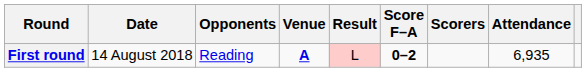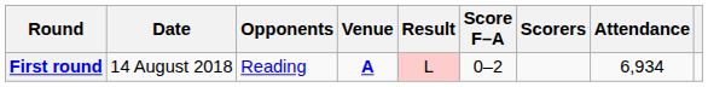 <table class="wikitable plainrowheaders" style=text-align:center>
 <tr>
 <th scope=col>Round</th>
 <th scope=col>Date</th>
 <th scope=col>Opponents</th>
 <th scope=col>Venue</th>
 <th scope=col>Result</th>
 <th scope=col>Score<br>F–A</th>
 <th scope=col>Scorers</th>
 <th scope=col>Attendance</th>
 <th scope=col></th>
 </tr>
 <tr>
 <th scope=row><a href='#'>First round</a></th>
 <td style=text-align:left>14 August 2018</td>
 <td style=text-align:left><a href='#'>Reading</a></td>
 <td><strong><a href='#'>A</a></strong></td>
 <td style=background:#fcc>L</td>
-<td><strong>0–2</strong></td>
+<td>0–2</td>
 <td></td>
-<td>6,935</td>
+<td>6,934</td>
 <td></td>
 </tr>
 </table>
